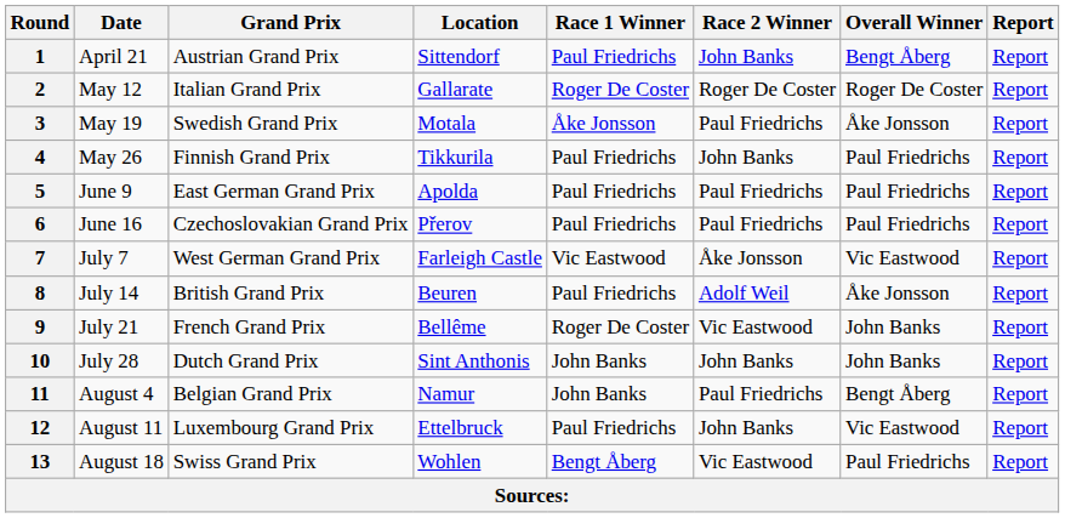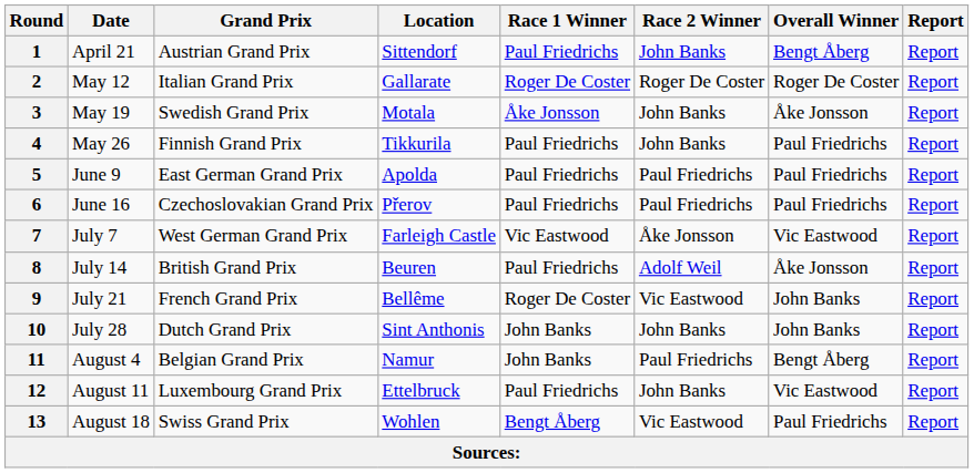 <table class="wikitable" style="font-size: 95%;">
 <tr>
 <th align=center>Round</th>
 <th align=center>Date</th>
 <th align=center>Grand Prix</th>
 <th align=center>Location</th>
 <th align=center>Race 1 Winner</th>
 <th align=center>Race 2 Winner</th>
 <th align=center>Overall Winner</th>
 <th align=center>Report</th>
 </tr>
 <tr>
 <th>1</th>
 <td>April 21</td>
 <td> Austrian Grand Prix</td>
 <td><a href='#'>Sittendorf</a></td>
 <td> <a href='#'>Paul Friedrichs</a></td>
 <td> <a href='#'>John Banks</a></td>
 <td> <a href='#'>Bengt Åberg</a></td>
 <td><a href='#'>Report</a></td>
 </tr>
 <tr>
 <th>2</th>
 <td>May 12</td>
 <td> Italian Grand Prix</td>
 <td><a href='#'>Gallarate</a></td>
 <td> <a href='#'>Roger De Coster</a></td>
 <td> Roger De Coster</td>
 <td> Roger De Coster</td>
 <td><a href='#'>Report</a></td>
 </tr>
 <tr>
 <th>3</th>
 <td>May 19</td>
 <td> Swedish Grand Prix</td>
 <td><a href='#'>Motala</a></td>
 <td> <a href='#'>Åke Jonsson</a></td>
-<td> Paul Friedrichs</td>
+<td> John Banks</td>
 <td> Åke Jonsson</td>
 <td><a href='#'>Report</a></td>
 </tr>
 <tr>
 <th>4</th>
 <td>May 26</td>
 <td> Finnish Grand Prix</td>
 <td><a href='#'>Tikkurila</a></td>
 <td> Paul Friedrichs</td>
 <td> John Banks</td>
 <td> Paul Friedrichs</td>
 <td><a href='#'>Report</a></td>
 </tr>
 <tr>
 <th>5</th>
 <td>June 9</td>
 <td> East German Grand Prix</td>
 <td><a href='#'>Apolda</a></td>
 <td> Paul Friedrichs</td>
 <td> Paul Friedrichs</td>
 <td> Paul Friedrichs</td>
 <td><a href='#'>Report</a></td>
 </tr>
 <tr>
 <th>6</th>
 <td>June 16</td>
 <td> Czechoslovakian Grand Prix</td>
 <td><a href='#'>Přerov</a></td>
 <td> Paul Friedrichs</td>
 <td> Paul Friedrichs</td>
 <td> Paul Friedrichs</td>
 <td><a href='#'>Report</a></td>
 </tr>
 <tr>
 <th>7</th>
 <td>July 7</td>
 <td> West German Grand Prix</td>
 <td><a href='#'>Farleigh Castle</a></td>
 <td> Vic Eastwood</td>
 <td> Åke Jonsson</td>
 <td> Vic Eastwood</td>
 <td><a href='#'>Report</a></td>
 </tr>
 <tr>
 <th>8</th>
 <td>July 14</td>
 <td> British Grand Prix</td>
 <td><a href='#'>Beuren</a></td>
 <td> Paul Friedrichs</td>
 <td> <a href='#'>Adolf Weil</a></td>
 <td> Åke Jonsson</td>
 <td><a href='#'>Report</a></td>
 </tr>
 <tr>
 <th>9</th>
 <td>July 21</td>
 <td> French Grand Prix</td>
 <td><a href='#'>Bellême</a></td>
 <td> Roger De Coster</td>
 <td> Vic Eastwood</td>
 <td> John Banks</td>
 <td><a href='#'>Report</a></td>
 </tr>
 <tr>
 <th>10</th>
 <td>July 28</td>
 <td> Dutch Grand Prix</td>
 <td><a href='#'>Sint Anthonis</a></td>
 <td> John Banks</td>
 <td> John Banks</td>
 <td> John Banks</td>
 <td><a href='#'>Report</a></td>
 </tr>
 <tr>
 <th>11</th>
 <td>August 4</td>
 <td> Belgian Grand Prix</td>
 <td><a href='#'>Namur</a></td>
 <td> John Banks</td>
 <td> Paul Friedrichs</td>
 <td> Bengt Åberg</td>
 <td><a href='#'>Report</a></td>
 </tr>
 <tr>
 <th>12</th>
 <td>August 11</td>
 <td> Luxembourg Grand Prix</td>
 <td><a href='#'>Ettelbruck</a></td>
 <td> Paul Friedrichs</td>
 <td> John Banks</td>
 <td> Vic Eastwood</td>
 <td><a href='#'>Report</a></td>
 </tr>
 <tr>
 <th>13</th>
 <td>August 18</td>
 <td> Swiss Grand Prix</td>
 <td><a href='#'>Wohlen</a></td>
 <td> <a href='#'>Bengt Åberg</a></td>
 <td> Vic Eastwood</td>
 <td> Paul Friedrichs</td>
 <td><a href='#'>Report</a></td>
 </tr>
 <tr>
 <th colspan=8>Sources:</th>
 </tr>
 </table>
